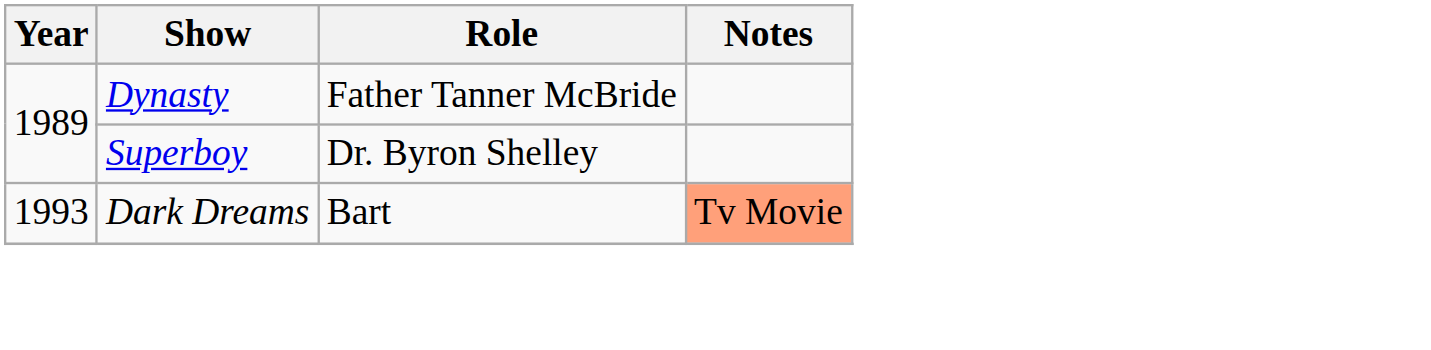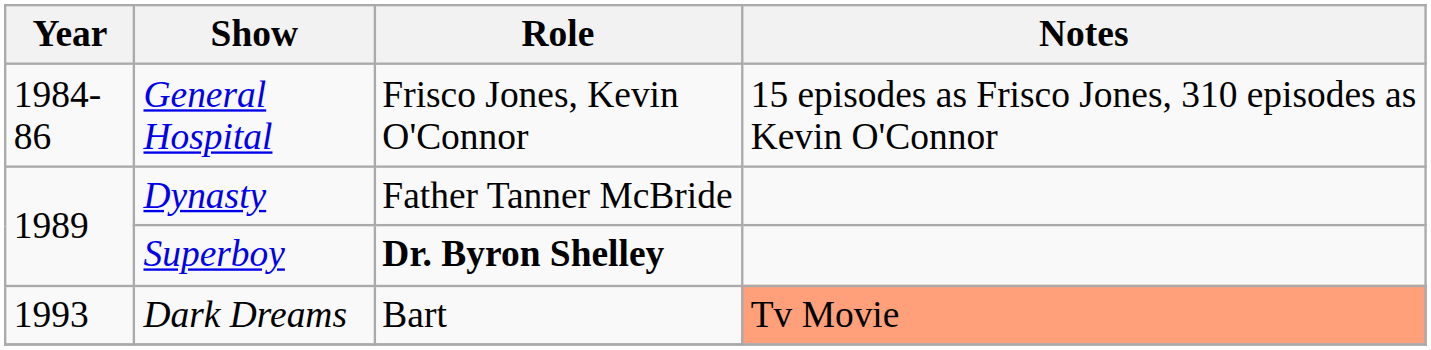 <table class="wikitable sortable">
 <tr>
 <th>Year</th>
 <th>Show</th>
 <th>Role</th>
 <th class="unsortable">Notes</th>
+</tr>
+<tr>
+<td>1984-86</td>
+<td><em><a href='#'>General Hospital</a></em></td>
+<td>Frisco Jones, Kevin O'Connor</td>
+<td>15 episodes as Frisco Jones, 310 episodes as Kevin O'Connor</td>
 </tr>
 <tr>
 <td rowspan=2>1989</td>
 <td><em><a href='#'>Dynasty</a></em></td>
 <td>Father Tanner McBride</td>
 <td></td>
 </tr>
 <tr>
 <td><em><a href='#'>Superboy</a></em></td>
-<td>Dr. Byron Shelley</td>
+<td><strong>Dr. Byron Shelley</strong></td>
 <td></td>
 </tr>
 <tr>
 <td>1993</td>
 <td><em>Dark Dreams</em></td>
 <td>Bart</td>
 <td style="background: lightsalmon;">Tv Movie</td>
 </tr>
 <tr>
 </tr>
 </table>
